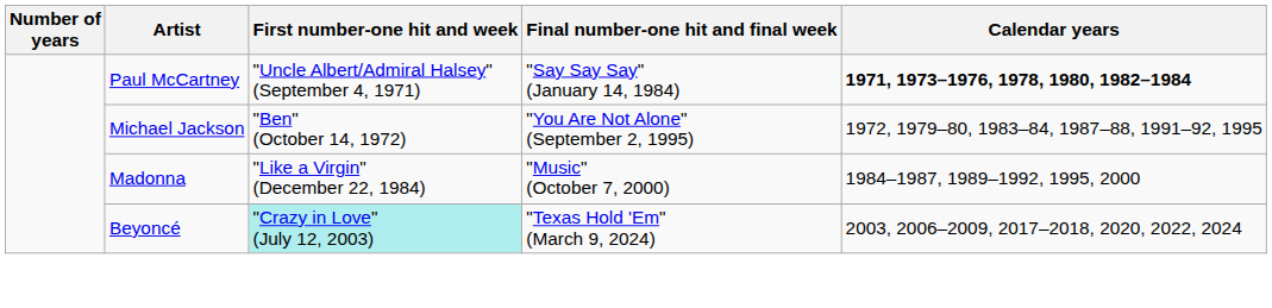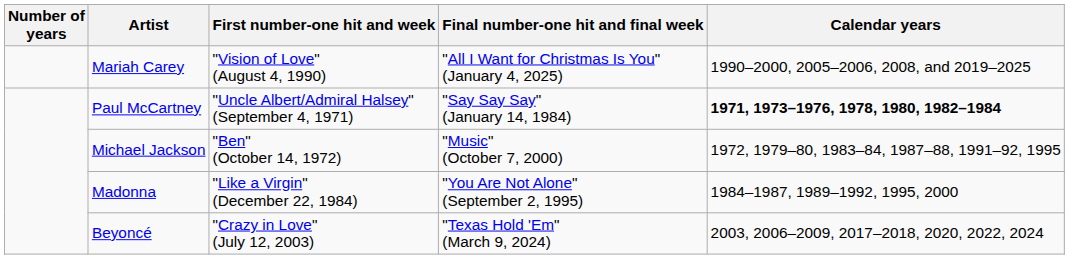 <table class="wikitable">
 <tr>
 <th>Number of <br>years</th>
 <th>Artist</th>
 <th>First number-one hit and week</th>
 <th>Final number-one hit and final week</th>
 <th>Calendar years</th>
+</tr>
+<tr>
+<td></td>
+<td><a href='#'>Mariah Carey</a></td>
+<td>"<a href='#'>Vision of Love</a>" <br>(August 4, 1990)</td>
+<td>"<a href='#'>All I Want for Christmas Is You</a>"  <br>(January 4, 2025)</td>
+<td>1990–2000, 2005–2006, 2008, and 2019–2025</td>
 </tr>
 <tr>
 <td rowspan="4"></td>
 <td><a href='#'>Paul McCartney</a></td>
 <td>"<a href='#'>Uncle Albert/Admiral Halsey</a>"<br>(September 4, 1971)</td>
 <td>"<a href='#'>Say Say Say</a>"  <br>(January 14, 1984)</td>
 <td><strong>1971, 1973–1976, 1978, 1980, 1982–1984</strong></td>
 </tr>
 <tr>
 <td><a href='#'>Michael Jackson</a></td>
 <td>"<a href='#'>Ben</a>"<br>(October 14, 1972)</td>
-<td>"<a href='#'>You Are Not Alone</a>"  <br>(September 2, 1995)</td>
+<td>"<a href='#'>Music</a>"  <br>(October 7, 2000)</td>
 <td>1972, 1979–80, 1983–84, 1987–88, 1991–92, 1995</td>
 </tr>
 <tr>
 <td><a href='#'>Madonna</a></td>
 <td>"<a href='#'>Like a Virgin</a>"<br>(December 22, 1984)</td>
-<td>"<a href='#'>Music</a>"  <br>(October 7, 2000)</td>
+<td>"<a href='#'>You Are Not Alone</a>"  <br>(September 2, 1995)</td>
 <td>1984–1987, 1989–1992, 1995, 2000</td>
 </tr>
 <tr>
 <td><a href='#'>Beyoncé</a></td>
-<td style="background: paleturquoise;">"<a href='#'>Crazy in Love</a>"<br>(July 12, 2003)</td>
+<td>"<a href='#'>Crazy in Love</a>"<br>(July 12, 2003)</td>
 <td>"<a href='#'>Texas Hold 'Em</a>"  <br>(March 9, 2024)</td>
 <td>2003, 2006–2009, 2017–2018, 2020, 2022, 2024</td>
 </tr>
 </table>
